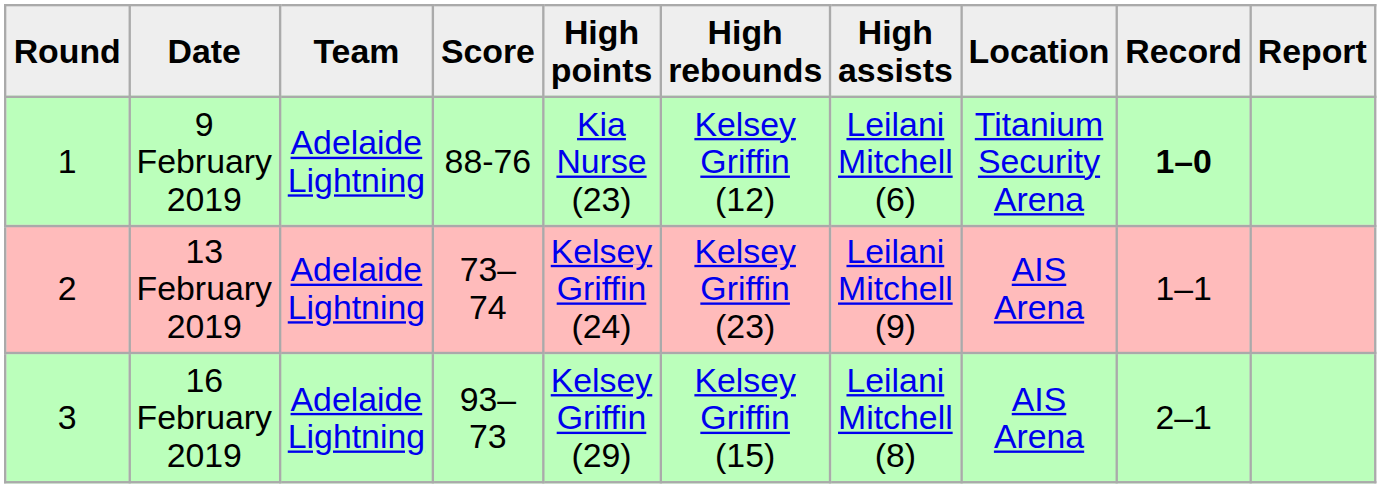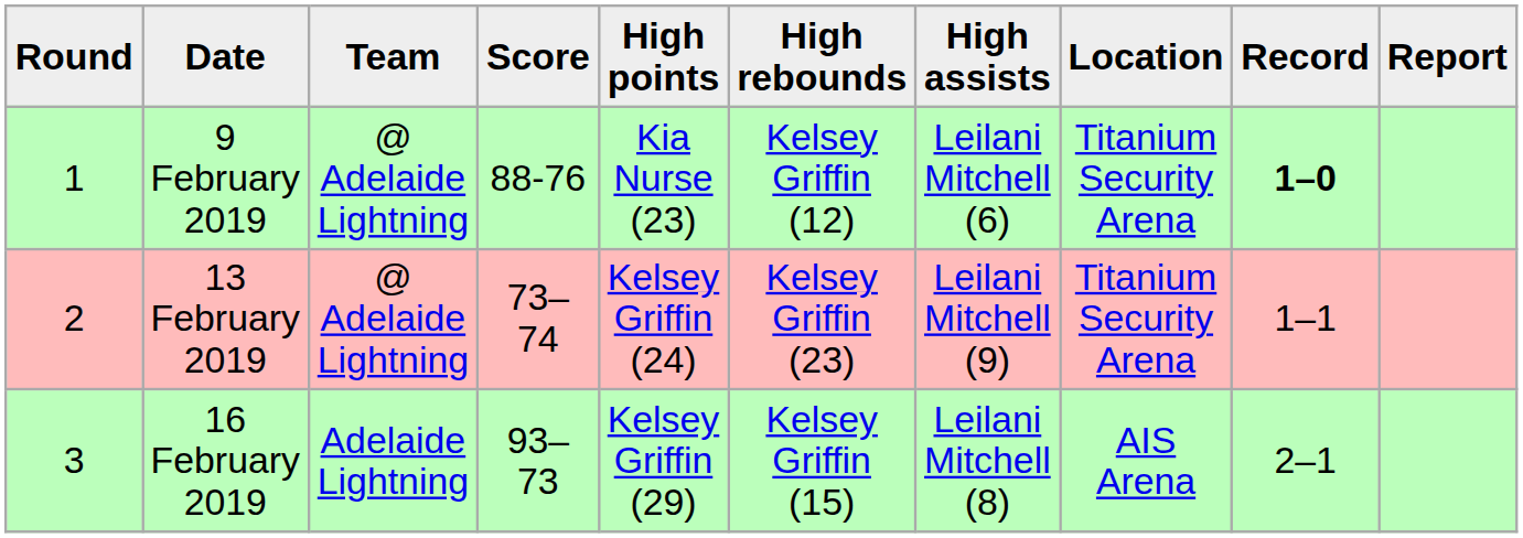 <table class="wikitable" style="font-size:90%; text-align: center; width: 90%; margin:1em auto;">
 <tr>
 <th style="background:#eee; width: 5%;">Round</th>
 <th style="background:#eee; width: 10%;">Date</th>
 <th style="background:#eee; width: 12%;">Team</th>
 <th style="background:#eee; width: 5%;">Score</th>
 <th style="background:#eee; width: 10%;">High points</th>
 <th style="background:#eee; width: 10%;">High rebounds</th>
 <th style="background:#eee; width: 10%;">High assists</th>
 <th style="background:#eee; width: 14%;">Location</th>
 <th style="background:#eee; width: 4%;">Record</th>
 <th style="background:#eee; width: 5%;">Report</th>
 </tr>
 <tr style="background:#bfb;">
 <td>1</td>
 <td>9 February 2019</td>
-<td><a href='#'>Adelaide Lightning</a></td>
+<td>@ <a href='#'>Adelaide Lightning</a></td>
 <td>88-76</td>
 <td><a href='#'>Kia Nurse</a> (23)</td>
 <td><a href='#'>Kelsey Griffin</a> (12)</td>
 <td><a href='#'>Leilani Mitchell</a> (6)</td>
 <td><a href='#'>Titanium Security Arena</a></td>
 <td><strong>1–0</strong></td>
 <td></td>
 </tr>
 <tr style="background:#fbb;">
 <td>2</td>
 <td>13 February 2019</td>
-<td><a href='#'>Adelaide Lightning</a></td>
+<td>@ <a href='#'>Adelaide Lightning</a></td>
 <td>73–74</td>
 <td><a href='#'>Kelsey Griffin</a> (24)</td>
 <td><a href='#'>Kelsey Griffin</a> (23)</td>
 <td><a href='#'>Leilani Mitchell</a> (9)</td>
-<td><a href='#'>AIS Arena</a></td>
+<td><a href='#'>Titanium Security Arena</a></td>
 <td>1–1</td>
 <td></td>
 </tr>
 <tr style="background:#bfb;">
 <td>3</td>
 <td>16 February 2019</td>
 <td><a href='#'>Adelaide Lightning</a></td>
 <td>93–73</td>
 <td><a href='#'>Kelsey Griffin</a> (29)</td>
 <td><a href='#'>Kelsey Griffin</a> (15)</td>
 <td><a href='#'>Leilani Mitchell</a> (8)</td>
 <td><a href='#'>AIS Arena</a></td>
 <td>2–1</td>
 <td></td>
 </tr>
 </table>
